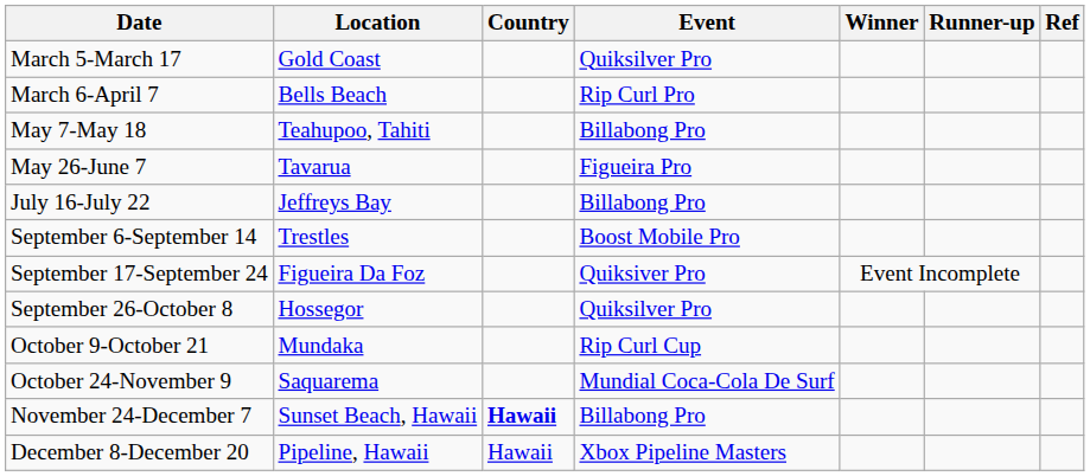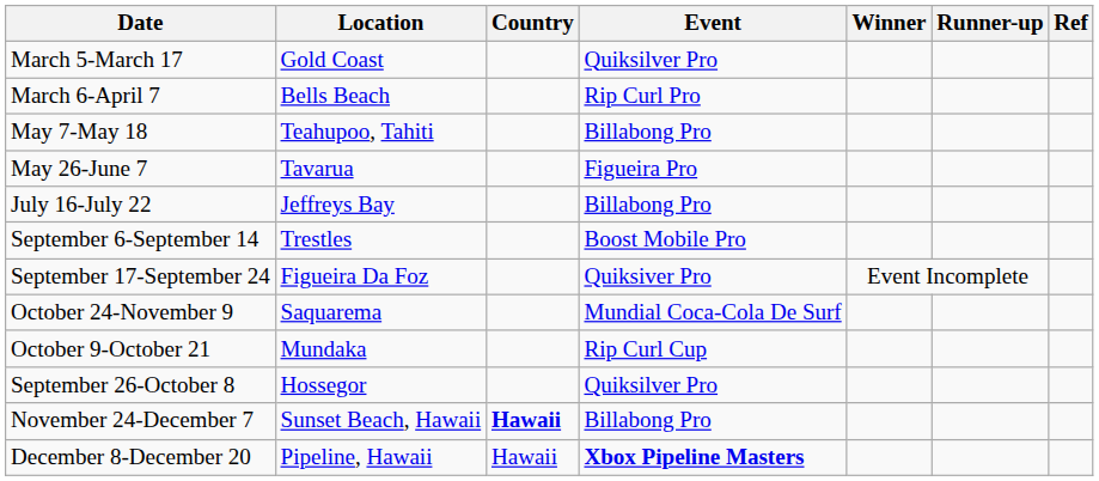 <table class="wikitable">
 <tr>
 <th>Date</th>
 <th>Location</th>
 <th>Country</th>
 <th>Event</th>
 <th>Winner</th>
 <th>Runner-up</th>
 <th>Ref</th>
 </tr>
 <tr>
 <td>March 5-March 17</td>
 <td><a href='#'>Gold Coast</a></td>
 <td></td>
 <td><a href='#'>Quiksilver Pro</a></td>
 <td></td>
 <td></td>
 <td></td>
 </tr>
 <tr>
 <td>March 6-April 7</td>
 <td><a href='#'>Bells Beach</a></td>
 <td></td>
 <td><a href='#'>Rip Curl Pro</a></td>
 <td></td>
 <td></td>
 <td></td>
 </tr>
 <tr>
 <td>May 7-May 18</td>
 <td><a href='#'>Teahupoo</a>, <a href='#'>Tahiti</a></td>
 <td></td>
 <td><a href='#'>Billabong Pro</a></td>
 <td></td>
 <td></td>
 <td></td>
 </tr>
 <tr>
 <td>May 26-June 7</td>
 <td><a href='#'>Tavarua</a></td>
 <td></td>
 <td><a href='#'>Figueira Pro</a></td>
 <td></td>
 <td></td>
 <td></td>
 </tr>
 <tr>
 <td>July 16-July 22</td>
 <td><a href='#'>Jeffreys Bay</a></td>
 <td></td>
 <td><a href='#'>Billabong Pro</a></td>
 <td></td>
 <td></td>
 <td></td>
 </tr>
 <tr>
 <td>September 6-September 14</td>
 <td><a href='#'>Trestles</a></td>
 <td></td>
 <td><a href='#'>Boost Mobile Pro</a></td>
 <td></td>
 <td></td>
 <td></td>
 </tr>
 <tr>
 <td>September 17-September 24</td>
 <td><a href='#'>Figueira Da Foz</a></td>
 <td></td>
 <td><a href='#'>Quiksiver Pro</a></td>
 <td colspan="2" align="center">Event Incomplete</td>
 <td></td>
 </tr>
 <tr>
-<td>September 26-October 8</td>
-<td><a href='#'>Hossegor</a></td>
+<td>October 24-November 9</td>
+<td><a href='#'>Saquarema</a></td>
 <td></td>
-<td><a href='#'>Quiksilver Pro</a></td>
+<td><a href='#'>Mundial Coca-Cola De Surf</a></td>
 <td></td>
 <td></td>
 <td></td>
 </tr>
 <tr>
 <td>October 9-October 21</td>
 <td><a href='#'>Mundaka</a></td>
 <td></td>
 <td><a href='#'>Rip Curl Cup</a></td>
 <td></td>
 <td></td>
 <td></td>
 </tr>
 <tr>
-<td>October 24-November 9</td>
-<td><a href='#'>Saquarema</a></td>
+<td>September 26-October 8</td>
+<td><a href='#'>Hossegor</a></td>
 <td></td>
-<td><a href='#'>Mundial Coca-Cola De Surf</a></td>
+<td><a href='#'>Quiksilver Pro</a></td>
 <td></td>
 <td></td>
 <td></td>
 </tr>
 <tr>
 <td>November 24-December 7</td>
 <td><a href='#'>Sunset Beach</a>, <a href='#'>Hawaii</a></td>
 <td><strong> <a href='#'>Hawaii</a></strong></td>
 <td><a href='#'>Billabong Pro</a></td>
 <td></td>
 <td></td>
 <td></td>
 </tr>
 <tr>
 <td>December 8-December 20</td>
 <td><a href='#'>Pipeline</a>, <a href='#'>Hawaii</a></td>
 <td> <a href='#'>Hawaii</a></td>
-<td><a href='#'>Xbox Pipeline Masters</a></td>
+<td><strong><a href='#'>Xbox Pipeline Masters</a></strong></td>
 <td></td>
 <td></td>
 <td></td>
 </tr>
 </table>
